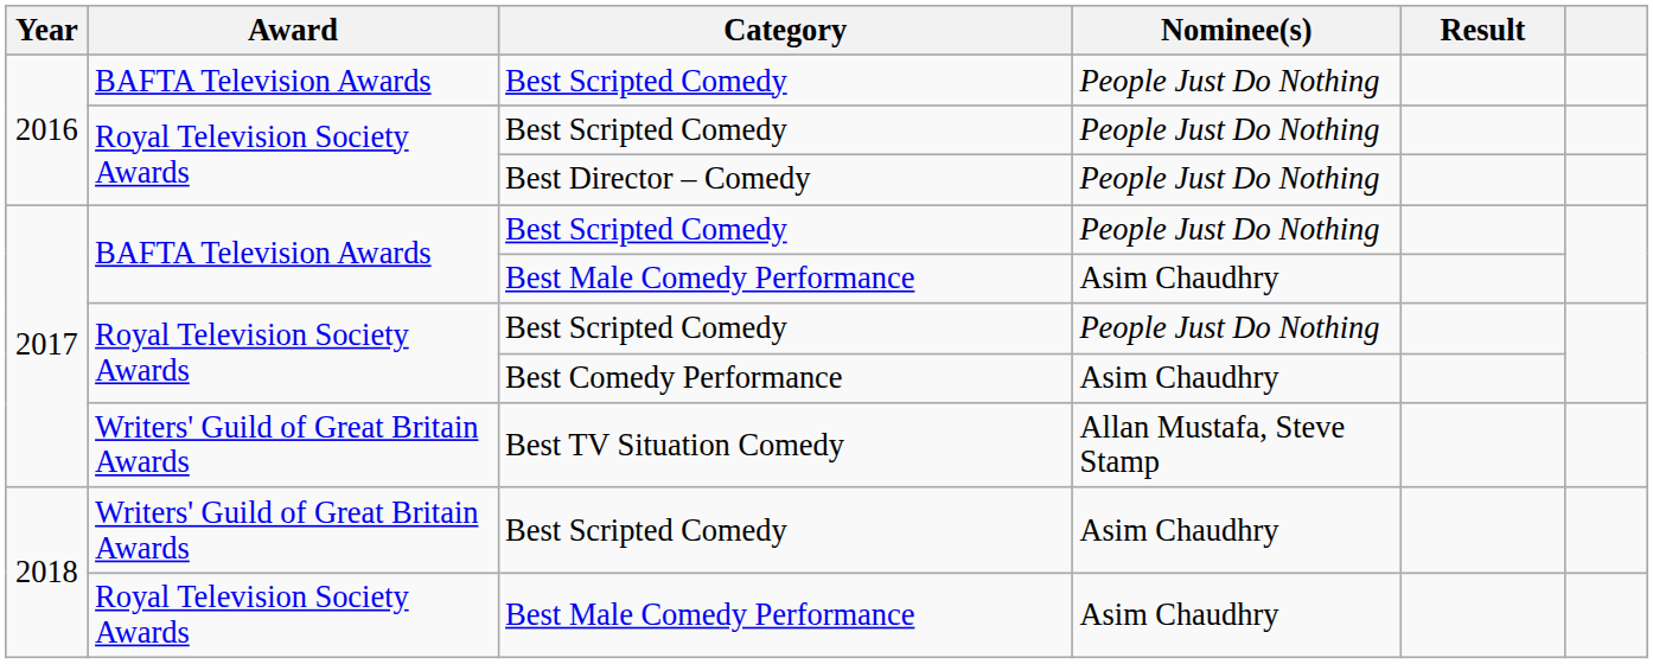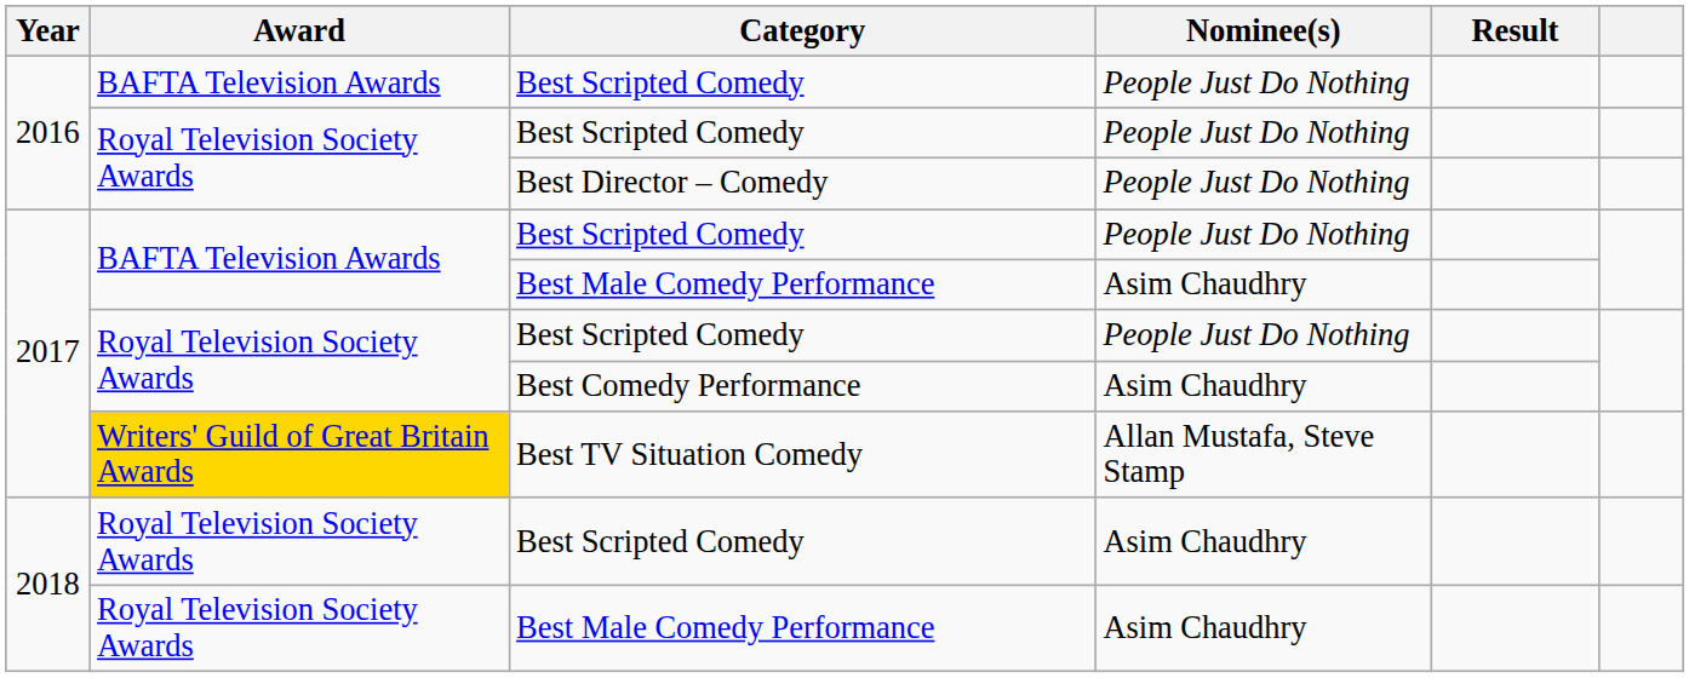 <table class="wikitable sortable" style="width:95%;">
 <tr>
 <th style="width:5%;">Year</th>
 <th style="width:25%;">Award</th>
 <th style="width:35%;">Category</th>
 <th style="width:20%;">Nominee(s)</th>
 <th style="width:10%;">Result</th>
 <th style="width:5%;"  class=unsortable></th>
 </tr>
 <tr>
 <td rowspan="3" style="text-align:center;">2016</td>
 <td><a href='#'>BAFTA Television Awards</a></td>
 <td><a href='#'>Best Scripted Comedy</a></td>
 <td><em>People Just Do Nothing</em></td>
 <td></td>
 <td></td>
 </tr>
 <tr>
 <td rowspan="2"><a href='#'>Royal Television Society Awards</a></td>
 <td>Best Scripted Comedy</td>
 <td><em>People Just Do Nothing</em></td>
 <td></td>
 <td></td>
 </tr>
 <tr>
 <td>Best Director – Comedy</td>
 <td><em>People Just Do Nothing</em></td>
 <td></td>
 <td></td>
 </tr>
 <tr>
 <td rowspan="5" style="text-align:center;">2017</td>
 <td rowspan="2"><a href='#'>BAFTA Television Awards</a></td>
 <td><a href='#'>Best Scripted Comedy</a></td>
 <td><em>People Just Do Nothing</em></td>
 <td></td>
 <td rowspan="2"></td>
 </tr>
 <tr>
 <td><a href='#'>Best Male Comedy Performance</a></td>
 <td>Asim Chaudhry</td>
 <td></td>
 </tr>
 <tr>
 <td rowspan="2"><a href='#'>Royal Television Society Awards</a></td>
 <td>Best Scripted Comedy</td>
 <td><em>People Just Do Nothing</em></td>
 <td></td>
 <td rowspan="2"></td>
 </tr>
 <tr>
 <td>Best Comedy Performance</td>
 <td>Asim Chaudhry</td>
 <td></td>
 </tr>
 <tr>
-<td><a href='#'>Writers' Guild of Great Britain Awards</a></td>
+<td style="background: gold;"><a href='#'>Writers' Guild of Great Britain Awards</a></td>
 <td>Best TV Situation Comedy</td>
 <td>Allan Mustafa, Steve Stamp</td>
 <td></td>
 <td></td>
 </tr>
 <tr>
 <td rowspan="2" style="text-align:center;">2018</td>
-<td><a href='#'>Writers' Guild of Great Britain Awards</a></td>
+<td><a href='#'>Royal Television Society Awards</a></td>
 <td>Best Scripted Comedy</td>
 <td>Asim Chaudhry</td>
 <td></td>
 <td></td>
 </tr>
 <tr>
 <td><a href='#'>Royal Television Society Awards</a></td>
 <td><a href='#'>Best Male Comedy Performance</a></td>
 <td>Asim Chaudhry</td>
 <td></td>
 <td></td>
 </tr>
 </table>
